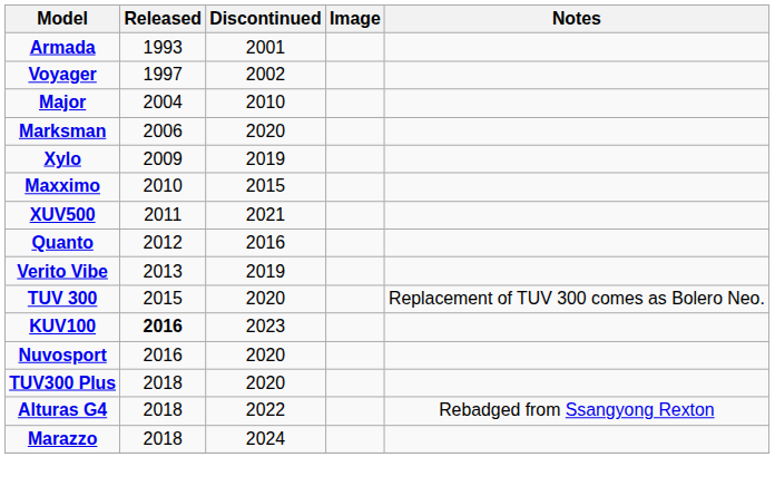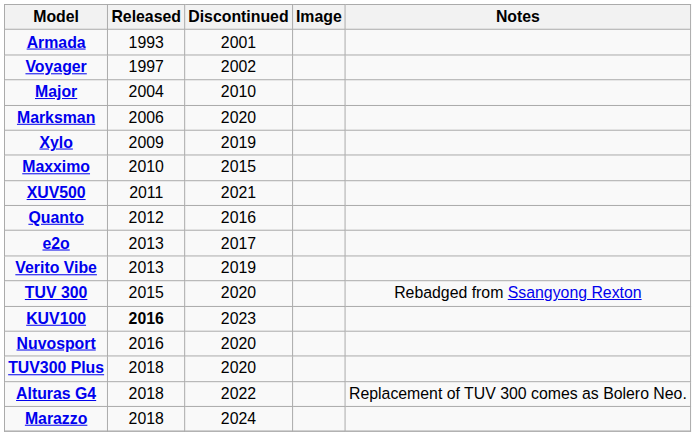 <table class="wikitable" style="text-align:center">
 <tr>
 <th>Model</th>
 <th>Released</th>
 <th>Discontinued</th>
 <th>Image</th>
 <th>Notes</th>
 </tr>
 <tr>
 <td><strong><a href='#'>Armada</a></strong></td>
 <td>1993</td>
 <td>2001</td>
 <td></td>
 <td></td>
 </tr>
 <tr>
 <td><strong><a href='#'>Voyager</a></strong></td>
 <td>1997</td>
 <td>2002</td>
 <td></td>
 <td></td>
 </tr>
 <tr>
 <td><strong><a href='#'>Major</a></strong></td>
 <td>2004</td>
 <td>2010</td>
 <td></td>
 <td></td>
 </tr>
 <tr>
 <td><strong><a href='#'>Marksman</a></strong></td>
 <td>2006</td>
 <td>2020</td>
 <td></td>
 <td></td>
 </tr>
 <tr>
 <td><strong><a href='#'>Xylo</a></strong></td>
 <td>2009</td>
 <td>2019</td>
 <td></td>
 <td></td>
 </tr>
 <tr>
 <td><strong><a href='#'>Maxximo</a></strong></td>
 <td>2010</td>
 <td>2015</td>
 <td></td>
 <td></td>
 </tr>
 <tr>
 <td><strong><a href='#'>XUV500</a></strong></td>
 <td>2011</td>
 <td>2021</td>
 <td></td>
 <td></td>
 </tr>
 <tr>
 <td><strong><a href='#'>Quanto</a></strong></td>
 <td>2012</td>
 <td>2016</td>
 <td></td>
 <td></td>
 </tr>
 <tr>
+<td><strong><a href='#'>e2o</a></strong></td>
+<td>2013</td>
+<td>2017</td>
+<td></td>
+<td></td>
+</tr>
+<tr>
 <td><strong><a href='#'>Verito Vibe</a></strong></td>
 <td>2013</td>
 <td>2019</td>
 <td></td>
 <td></td>
 </tr>
 <tr>
 <td><strong><a href='#'>TUV 300</a></strong></td>
 <td>2015</td>
 <td>2020</td>
 <td></td>
-<td>Replacement of TUV 300 comes as Bolero Neo.</td>
+<td>Rebadged from <a href='#'>Ssangyong Rexton</a></td>
 </tr>
 <tr>
 <td><strong><a href='#'>KUV100</a></strong></td>
 <td><strong>2016</strong></td>
 <td>2023</td>
 <td></td>
 <td></td>
 </tr>
 <tr>
 <td><strong><a href='#'>Nuvosport</a></strong></td>
 <td>2016</td>
 <td>2020</td>
 <td></td>
 <td></td>
 </tr>
 <tr>
 <td><strong><a href='#'>TUV300 Plus</a></strong></td>
 <td>2018</td>
 <td>2020</td>
 <td></td>
 <td></td>
 </tr>
 <tr>
 <td><strong><a href='#'>Alturas G4</a></strong></td>
 <td>2018</td>
 <td>2022</td>
 <td></td>
-<td>Rebadged from <a href='#'>Ssangyong Rexton</a></td>
+<td>Replacement of TUV 300 comes as Bolero Neo.</td>
 </tr>
 <tr>
 <td><strong><a href='#'>Marazzo</a></strong></td>
 <td>2018</td>
 <td>2024</td>
 <td></td>
 <td></td>
 </tr>
 <tr>
 </tr>
 </table>
